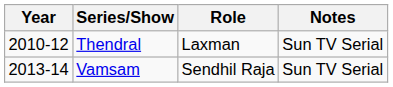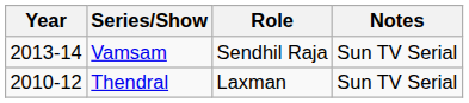 <table class="wikitable sortable" style="font-size:90%">
 <tr style="text-align:center;">
 <th>Year</th>
 <th>Series/Show</th>
 <th>Role</th>
 <th>Notes</th>
 </tr>
 <tr>
+<td>2013-14</td>
+<td><a href='#'>Vamsam</a></td>
+<td>Sendhil Raja</td>
+<td>Sun TV Serial</td>
+</tr>
+<tr>
 <td>2010-12</td>
 <td><a href='#'>Thendral</a></td>
 <td>Laxman</td>
 <td>Sun TV Serial</td>
 </tr>
-<tr>
-<td>2013-14</td>
-<td><a href='#'>Vamsam</a></td>
-<td>Sendhil Raja</td>
-<td>Sun TV Serial</td>
-</tr>
 </table>
